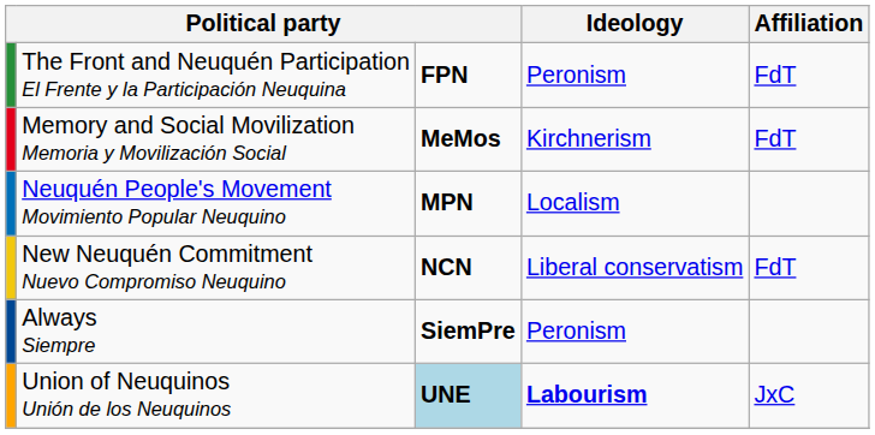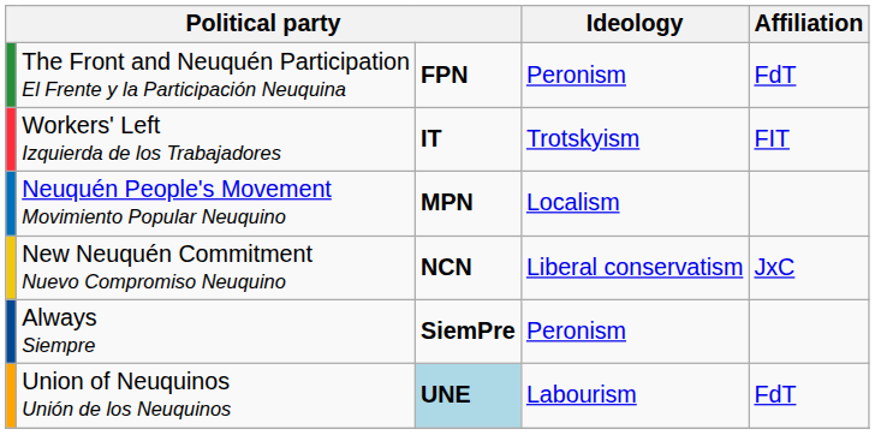 <table class="wikitable">
 <tr>
 <th colspan=3>Political party</th>
 <th>Ideology</th>
 <th>Affiliation</th>
 </tr>
 <tr>
 <th style="background:#268f39;"></th>
 <td>The Front and Neuquén Participation<br><small><em>El Frente y la Participación Neuquina</em></small></td>
 <td><strong>FPN</strong></td>
 <td><a href='#'>Peronism</a></td>
 <td><a href='#'>FdT</a></td>
 </tr>
 <tr>
-<th style="background:#e3001b;"></th>
-<td>Memory and Social Movilization<br><small><em>Memoria y Movilización Social</em></small></td>
-<td><strong>MeMos</strong></td>
-<td><a href='#'>Kirchnerism</a></td>
-<td><a href='#'>FdT</a></td>
+<th style="background:#ff2d3d;"></th>
+<td>Workers' Left<br><small><em>Izquierda de los Trabajadores</em></small></td>
+<td><strong>IT</strong></td>
+<td><a href='#'>Trotskyism</a></td>
+<td><a href='#'>FIT</a></td>
 </tr>
 <tr>
 <th style="background:#0070b8;"></th>
 <td><a href='#'>Neuquén People's Movement</a><br><small><em>Movimiento Popular Neuquino</em></small></td>
 <td><strong>MPN</strong></td>
 <td><a href='#'>Localism</a></td>
 <td></td>
 </tr>
 <tr>
 <th style="background:#f2c80e;"></th>
 <td>New Neuquén Commitment<br><small><em>Nuevo Compromiso Neuquino</em></small></td>
 <td><strong>NCN</strong></td>
 <td><a href='#'>Liberal conservatism</a></td>
-<td><a href='#'>FdT</a></td>
+<td><a href='#'>JxC</a></td>
 </tr>
 <tr>
 <th style="background:#004793;"></th>
 <td>Always<br><small><em>Siempre</em></small></td>
 <td><strong>SiemPre</strong></td>
 <td><a href='#'>Peronism</a></td>
 <td></td>
 </tr>
 <tr>
 <th style="background:orange;"></th>
 <td>Union of Neuquinos<br><small><em>Unión de los Neuquinos</em></small></td>
 <td style="background: lightblue;"><strong>UNE</strong></td>
-<td><strong><a href='#'>Labourism</a></strong></td>
-<td><a href='#'>JxC</a></td>
+<td><a href='#'>Labourism</a></td>
+<td><a href='#'>FdT</a></td>
 </tr>
 <tr>
 </tr>
 </table>
